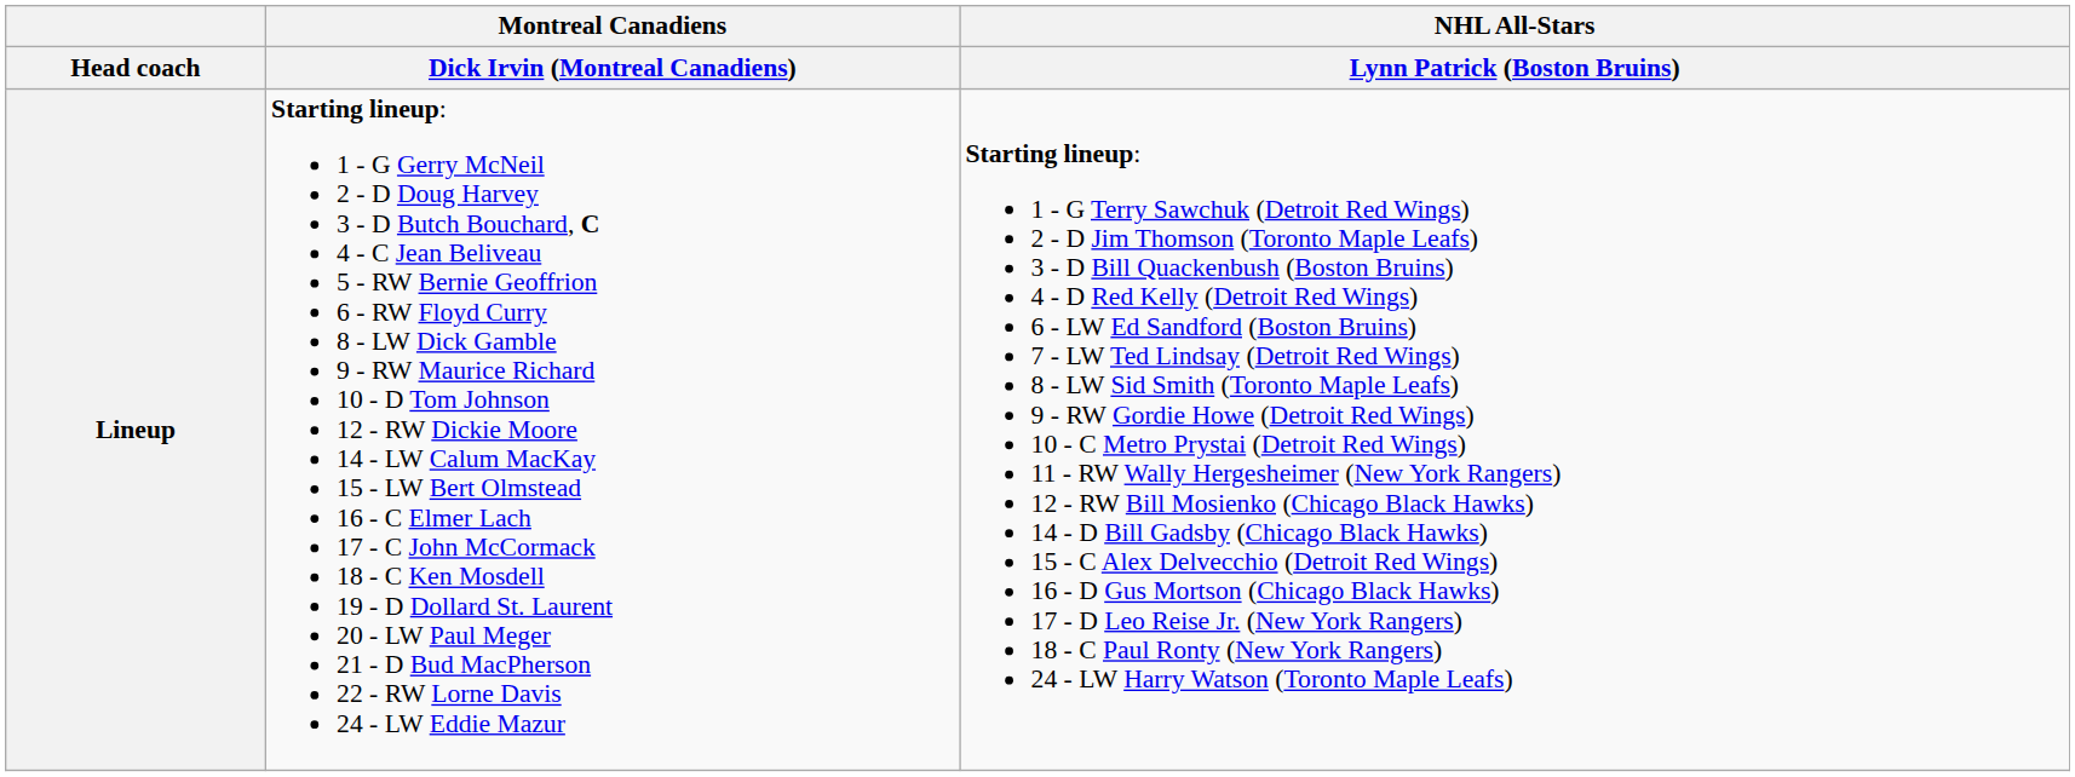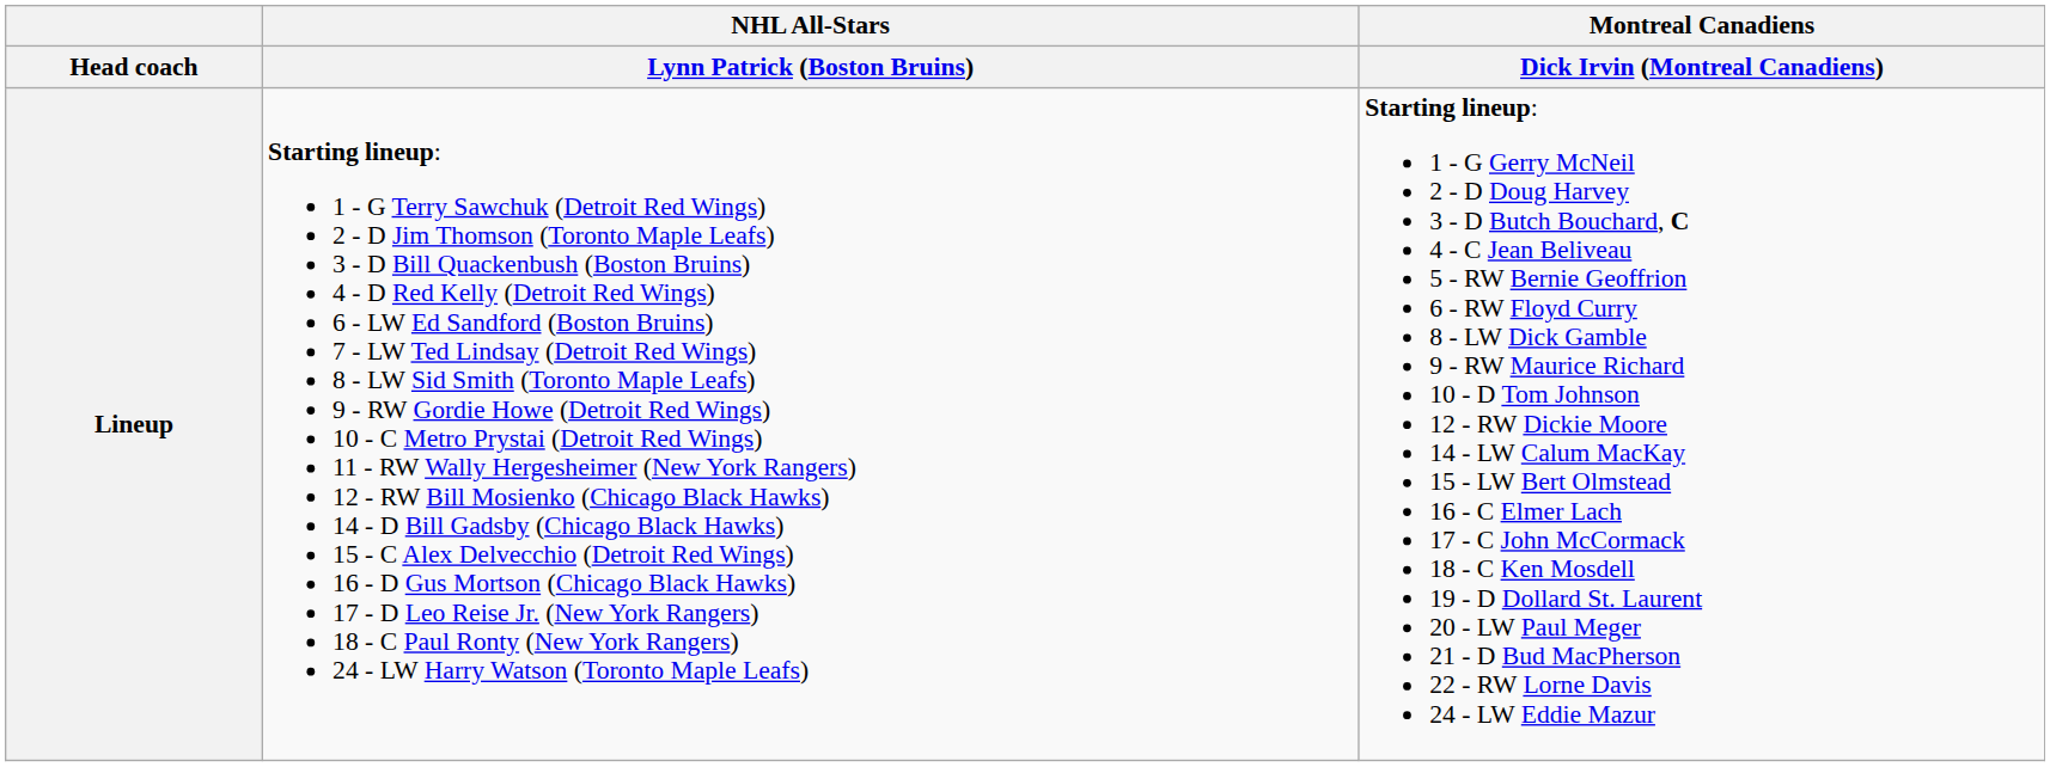 <table class="wikitable" style="width:100%">
 <tr>
 <th></th>
+<th>NHL All-Stars</th>
 <th>Montreal Canadiens</th>
-<th>NHL All-Stars</th>
 </tr>
 <tr>
 <th>Head coach</th>
+<th><a href='#'>Lynn Patrick</a> (<a href='#'>Boston Bruins</a>)</th>
 <th><a href='#'>Dick Irvin</a> (<a href='#'>Montreal Canadiens</a>)</th>
-<th><a href='#'>Lynn Patrick</a> (<a href='#'>Boston Bruins</a>)</th>
 </tr>
 <tr>
 <th>Lineup</th>
+<td><strong>Starting lineup</strong>:<br><ul><li>1 - G <a href='#'>Terry Sawchuk</a> (<a href='#'>Detroit Red Wings</a>)</li><li>2 - D <a href='#'>Jim Thomson</a> (<a href='#'>Toronto Maple Leafs</a>)</li><li>3 - D <a href='#'>Bill Quackenbush</a> (<a href='#'>Boston Bruins</a>)</li><li>4 - D <a href='#'>Red Kelly</a> (<a href='#'>Detroit Red Wings</a>)</li><li>6 - LW <a href='#'>Ed Sandford</a> (<a href='#'>Boston Bruins</a>)</li><li>7 - LW <a href='#'>Ted Lindsay</a> (<a href='#'>Detroit Red Wings</a>)</li><li>8 - LW <a href='#'>Sid Smith</a> (<a href='#'>Toronto Maple Leafs</a>)</li><li>9 - RW <a href='#'>Gordie Howe</a> (<a href='#'>Detroit Red Wings</a>)</li><li>10 - C <a href='#'>Metro Prystai</a> (<a href='#'>Detroit Red Wings</a>)</li><li>11 - RW <a href='#'>Wally Hergesheimer</a> (<a href='#'>New York Rangers</a>)</li><li>12 - RW <a href='#'>Bill Mosienko</a> (<a href='#'>Chicago Black Hawks</a>)</li><li>14 - D <a href='#'>Bill Gadsby</a> (<a href='#'>Chicago Black Hawks</a>)</li><li>15 - C <a href='#'>Alex Delvecchio</a> (<a href='#'>Detroit Red Wings</a>)</li><li>16 - D <a href='#'>Gus Mortson</a> (<a href='#'>Chicago Black Hawks</a>)</li><li>17 - D <a href='#'>Leo Reise Jr.</a> (<a href='#'>New York Rangers</a>)</li><li>18 - C <a href='#'>Paul Ronty</a> (<a href='#'>New York Rangers</a>)</li><li>24 - LW <a href='#'>Harry Watson</a> (<a href='#'>Toronto Maple Leafs</a>)</li></ul></td>
 <td><strong>Starting lineup</strong>:<br><ul><li>1 - G <a href='#'>Gerry McNeil</a></li><li>2 - D <a href='#'>Doug Harvey</a></li><li>3 - D <a href='#'>Butch Bouchard</a>, <strong>C</strong></li><li>4 - C <a href='#'>Jean Beliveau</a></li><li>5 - RW <a href='#'>Bernie Geoffrion</a></li><li>6 - RW <a href='#'>Floyd Curry</a></li><li>8 - LW <a href='#'>Dick Gamble</a></li><li>9 - RW <a href='#'>Maurice Richard</a></li><li>10 - D <a href='#'>Tom Johnson</a></li><li>12 - RW <a href='#'>Dickie Moore</a></li><li>14 - LW <a href='#'>Calum MacKay</a></li><li>15 - LW <a href='#'>Bert Olmstead</a></li><li>16 - C <a href='#'>Elmer Lach</a></li><li>17 - C <a href='#'>John McCormack</a></li><li>18 - C <a href='#'>Ken Mosdell</a></li><li>19 - D <a href='#'>Dollard St. Laurent</a></li><li>20 - LW <a href='#'>Paul Meger</a></li><li>21 - D <a href='#'>Bud MacPherson</a></li><li>22 - RW <a href='#'>Lorne Davis</a></li><li>24 - LW <a href='#'>Eddie Mazur</a></li></ul></td>
-<td><strong>Starting lineup</strong>:<br><ul><li>1 - G <a href='#'>Terry Sawchuk</a> (<a href='#'>Detroit Red Wings</a>)</li><li>2 - D <a href='#'>Jim Thomson</a> (<a href='#'>Toronto Maple Leafs</a>)</li><li>3 - D <a href='#'>Bill Quackenbush</a> (<a href='#'>Boston Bruins</a>)</li><li>4 - D <a href='#'>Red Kelly</a> (<a href='#'>Detroit Red Wings</a>)</li><li>6 - LW <a href='#'>Ed Sandford</a> (<a href='#'>Boston Bruins</a>)</li><li>7 - LW <a href='#'>Ted Lindsay</a> (<a href='#'>Detroit Red Wings</a>)</li><li>8 - LW <a href='#'>Sid Smith</a> (<a href='#'>Toronto Maple Leafs</a>)</li><li>9 - RW <a href='#'>Gordie Howe</a> (<a href='#'>Detroit Red Wings</a>)</li><li>10 - C <a href='#'>Metro Prystai</a> (<a href='#'>Detroit Red Wings</a>)</li><li>11 - RW <a href='#'>Wally Hergesheimer</a> (<a href='#'>New York Rangers</a>)</li><li>12 - RW <a href='#'>Bill Mosienko</a> (<a href='#'>Chicago Black Hawks</a>)</li><li>14 - D <a href='#'>Bill Gadsby</a> (<a href='#'>Chicago Black Hawks</a>)</li><li>15 - C <a href='#'>Alex Delvecchio</a> (<a href='#'>Detroit Red Wings</a>)</li><li>16 - D <a href='#'>Gus Mortson</a> (<a href='#'>Chicago Black Hawks</a>)</li><li>17 - D <a href='#'>Leo Reise Jr.</a> (<a href='#'>New York Rangers</a>)</li><li>18 - C <a href='#'>Paul Ronty</a> (<a href='#'>New York Rangers</a>)</li><li>24 - LW <a href='#'>Harry Watson</a> (<a href='#'>Toronto Maple Leafs</a>)</li></ul></td>
 </tr>
 </table>
